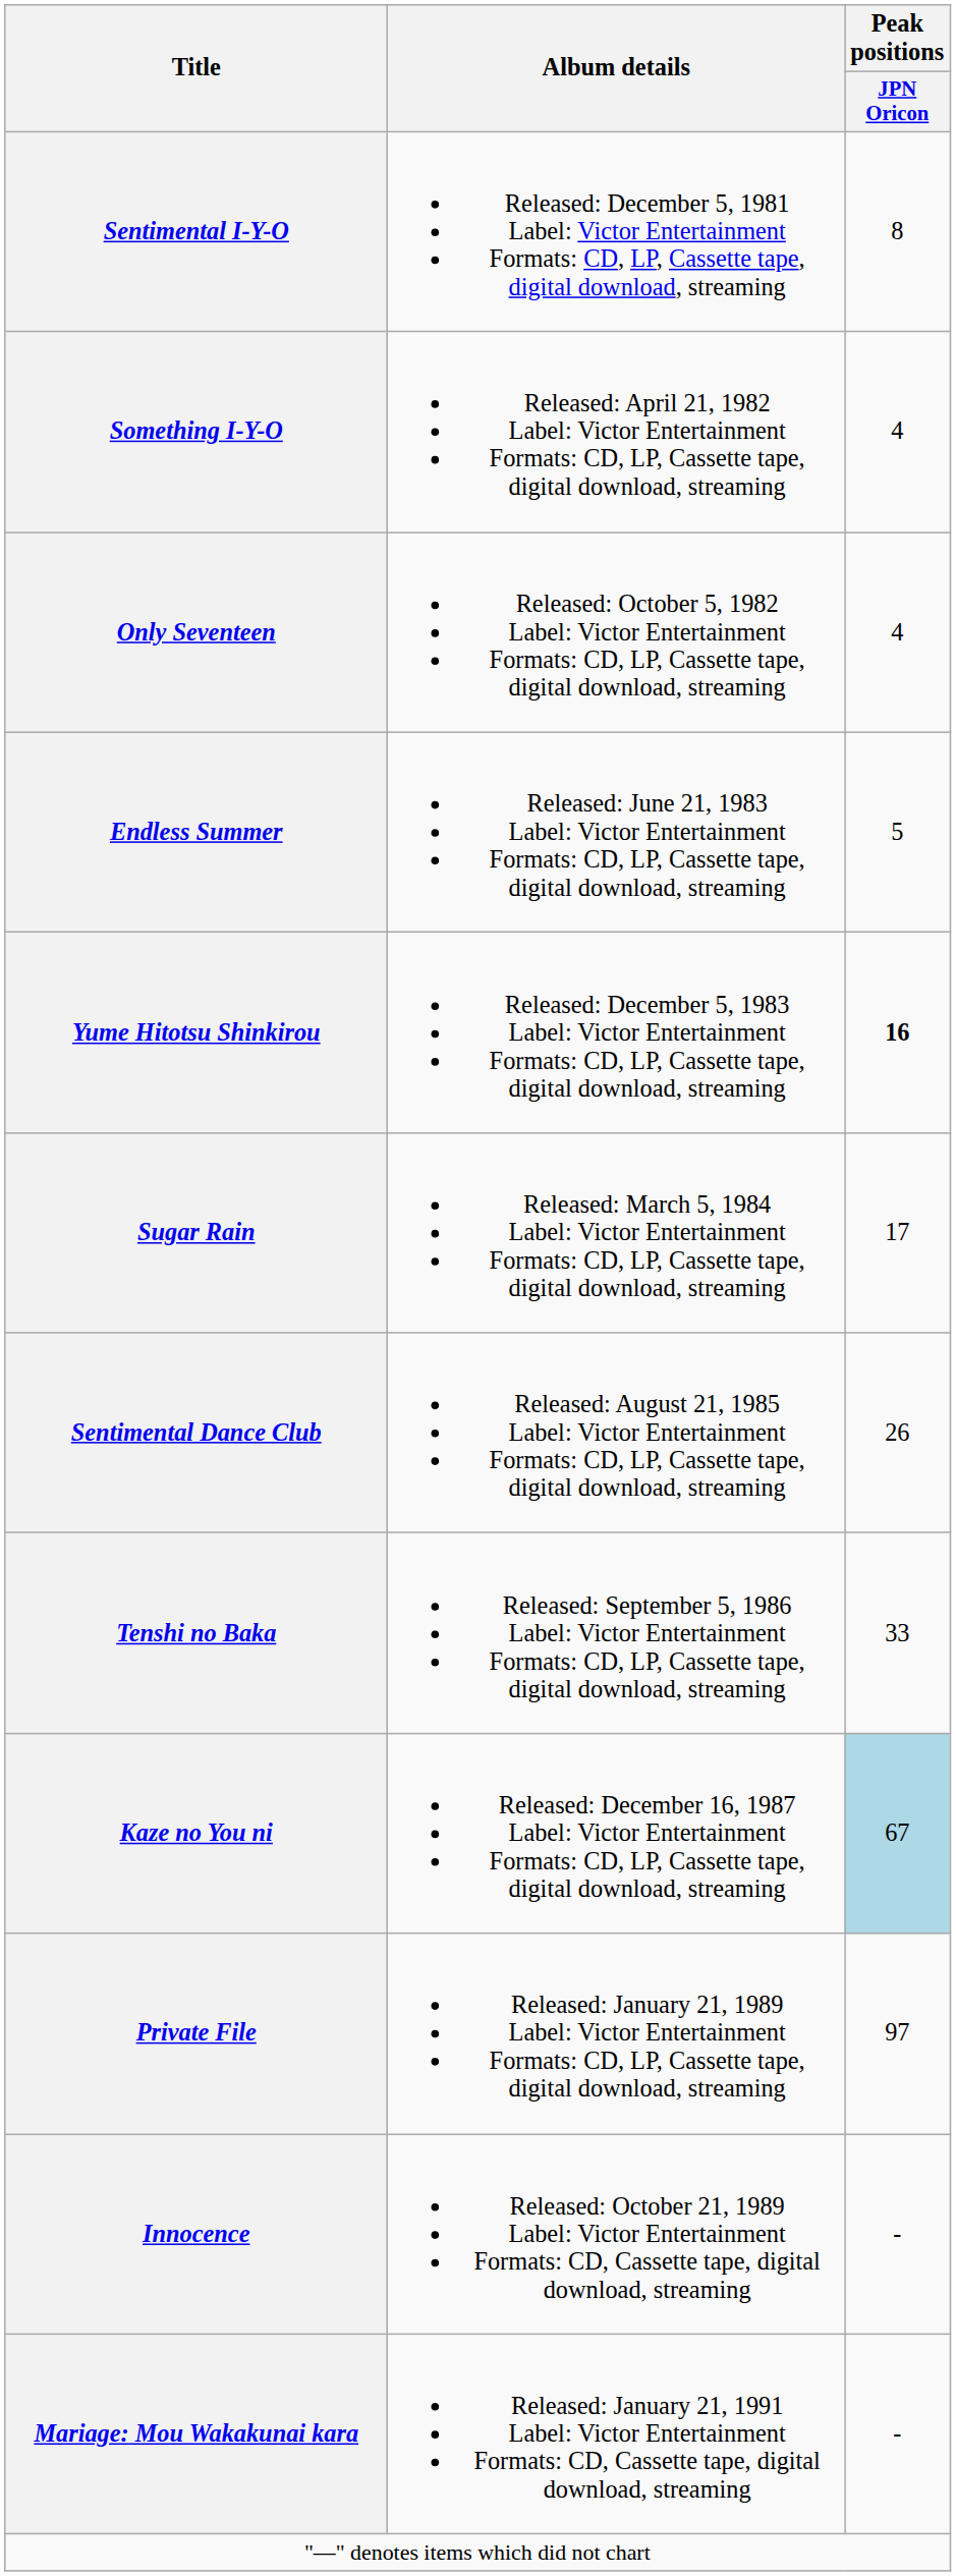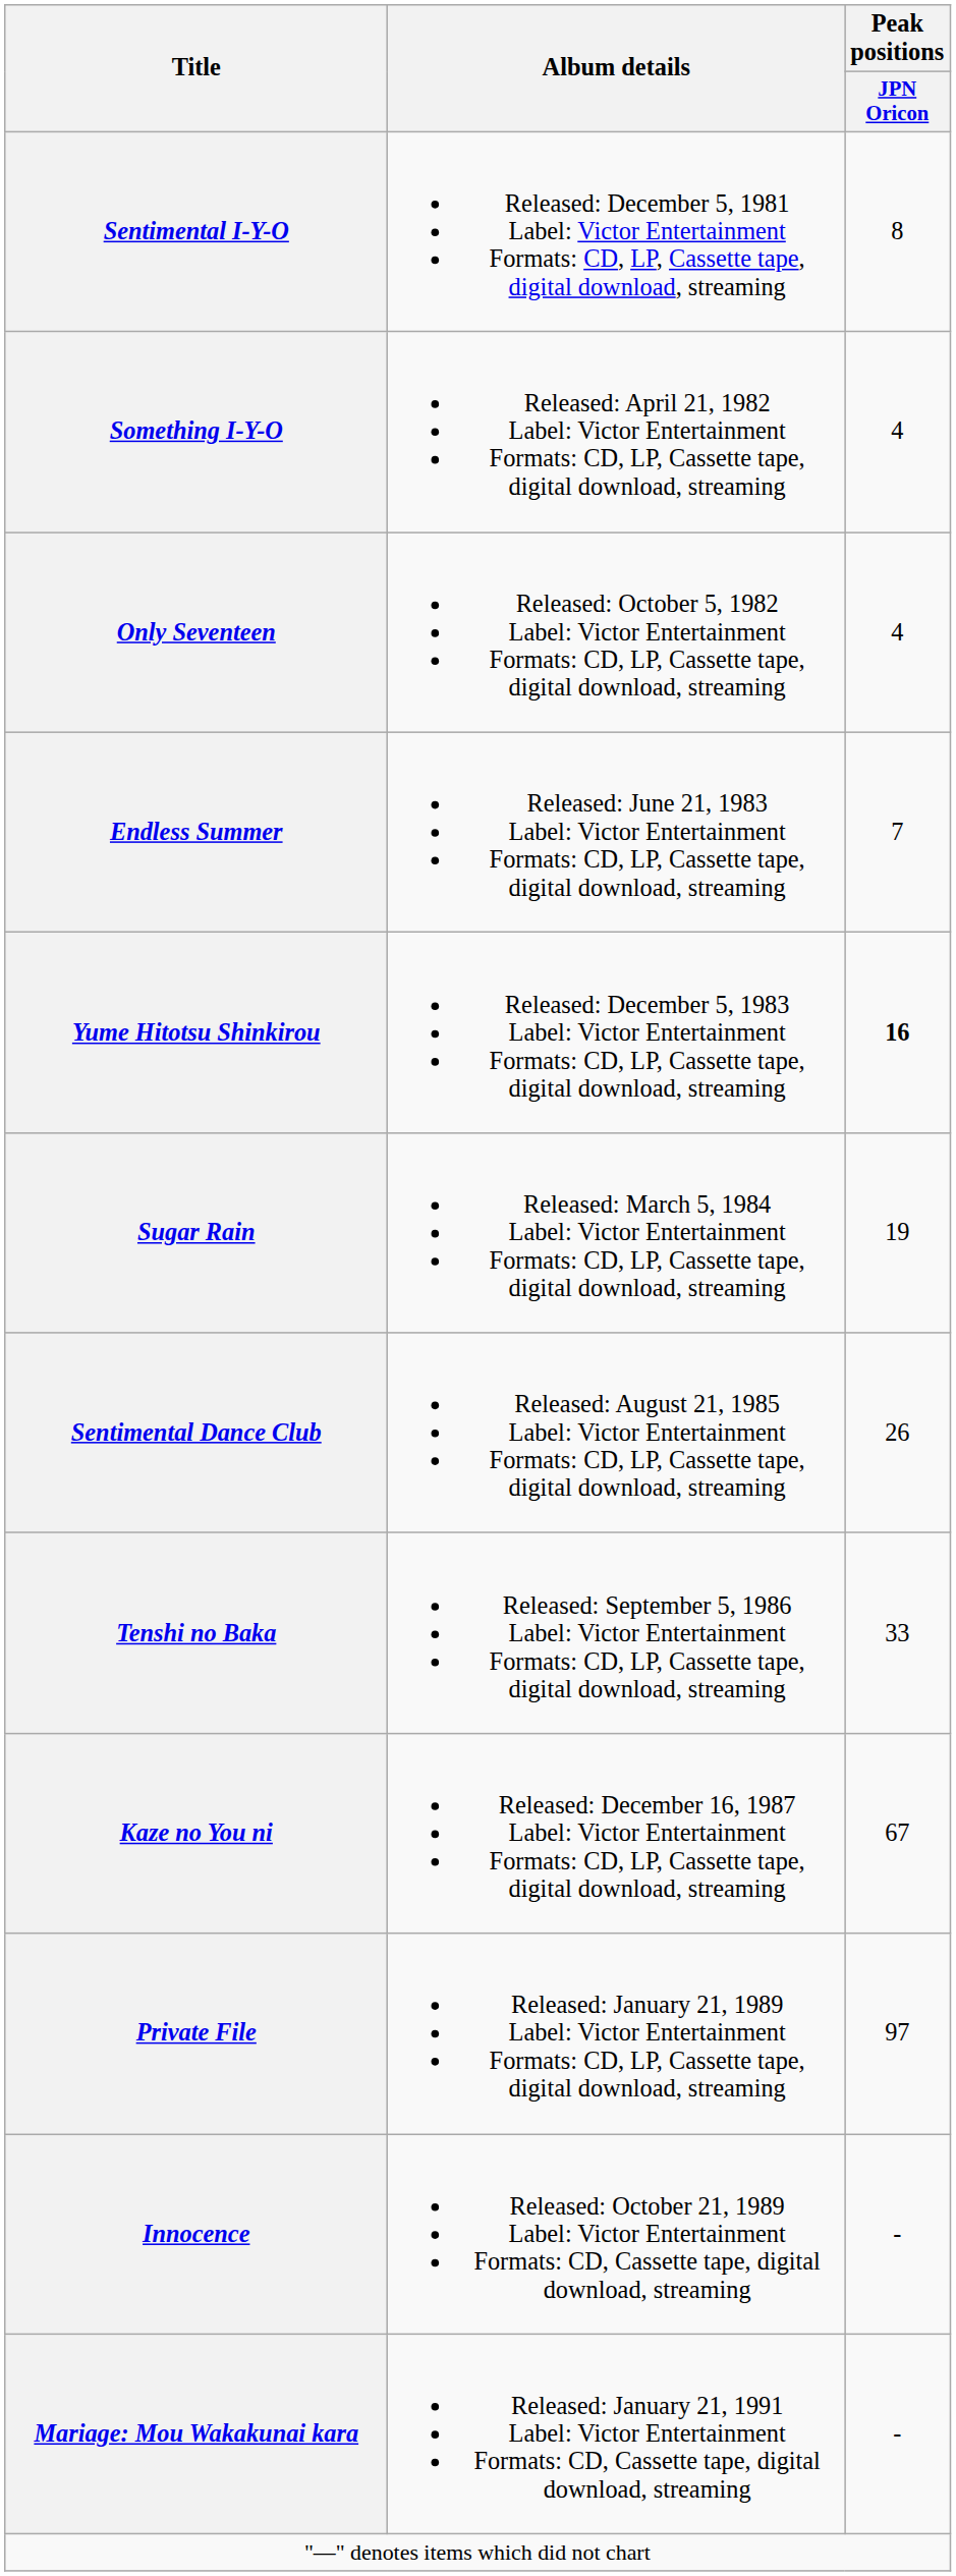 <table class="wikitable plainrowheaders" style="text-align:center;">
 <tr>
 <th style="width:15em;" rowspan="2">Title</th>
 <th style="width:18em;" rowspan="2">Album details</th>
 <th colspan="1">Peak positions</th>
 </tr>
 <tr>
 <th style="width:3em;font-size:85%"><a href='#'>JPN<br>Oricon</a><br></th>
 </tr>
 <tr>
 <th scope="row"><em><a href='#'>Sentimental I-Y-O</a></em></th>
 <td><br><ul><li>Released: December 5, 1981</li><li>Label: <a href='#'>Victor Entertainment</a></li><li>Formats: <a href='#'>CD</a>, <a href='#'>LP</a>, <a href='#'>Cassette tape</a>, <a href='#'>digital download</a>, streaming</li></ul></td>
 <td>8</td>
 </tr>
 <tr>
 <th scope="row"><em><a href='#'>Something I-Y-O</a></em></th>
 <td><br><ul><li>Released: April 21, 1982</li><li>Label: Victor Entertainment</li><li>Formats: CD, LP, Cassette tape, digital download, streaming</li></ul></td>
 <td>4</td>
 </tr>
 <tr>
 <th scope="row"><em><a href='#'>Only Seventeen</a></em></th>
 <td><br><ul><li>Released: October 5, 1982</li><li>Label: Victor Entertainment</li><li>Formats: CD, LP, Cassette tape, digital download, streaming</li></ul></td>
 <td>4</td>
 </tr>
 <tr>
 <th scope="row"><em><a href='#'>Endless Summer</a></em></th>
 <td><br><ul><li>Released: June 21, 1983</li><li>Label: Victor Entertainment</li><li>Formats: CD, LP, Cassette tape, digital download, streaming</li></ul></td>
-<td>5</td>
+<td>7</td>
 </tr>
 <tr>
 <th scope="row"><em><a href='#'>Yume Hitotsu Shinkirou</a></em></th>
 <td><br><ul><li>Released: December 5, 1983</li><li>Label: Victor Entertainment</li><li>Formats: CD, LP, Cassette tape, digital download, streaming</li></ul></td>
 <td><strong>16</strong></td>
 </tr>
 <tr>
 <th scope="row"><em><a href='#'>Sugar Rain</a></em></th>
 <td><br><ul><li>Released: March 5, 1984</li><li>Label: Victor Entertainment</li><li>Formats: CD, LP, Cassette tape, digital download, streaming</li></ul></td>
-<td>17</td>
+<td>19</td>
 </tr>
 <tr>
 <th scope="row"><em><a href='#'>Sentimental Dance Club</a></em></th>
 <td><br><ul><li>Released: August 21, 1985</li><li>Label: Victor Entertainment</li><li>Formats: CD, LP, Cassette tape, digital download, streaming</li></ul></td>
 <td>26</td>
 </tr>
 <tr>
 <th scope="row"><em><a href='#'>Tenshi no Baka</a></em></th>
 <td><br><ul><li>Released: September 5, 1986</li><li>Label: Victor Entertainment</li><li>Formats: CD, LP, Cassette tape, digital download, streaming</li></ul></td>
 <td>33</td>
 </tr>
 <tr>
 <th scope="row"><em><a href='#'>Kaze no You ni</a></em></th>
 <td><br><ul><li>Released: December 16, 1987</li><li>Label: Victor Entertainment</li><li>Formats: CD, LP, Cassette tape, digital download, streaming</li></ul></td>
-<td style="background: lightblue;">67</td>
+<td>67</td>
 </tr>
 <tr>
 <th scope="row"><em><a href='#'>Private File</a></em></th>
 <td><br><ul><li>Released: January 21, 1989</li><li>Label: Victor Entertainment</li><li>Formats: CD, LP, Cassette tape, digital download, streaming</li></ul></td>
 <td>97</td>
 </tr>
 <tr>
 <th scope="row"><em><a href='#'>Innocence</a></em></th>
 <td><br><ul><li>Released: October 21, 1989</li><li>Label: Victor Entertainment</li><li>Formats: CD, Cassette tape, digital download, streaming</li></ul></td>
 <td>-</td>
 </tr>
 <tr>
 <th scope="row"><em><a href='#'>Mariage: Mou Wakakunai kara</a></em></th>
 <td><br><ul><li>Released: January 21, 1991</li><li>Label: Victor Entertainment</li><li>Formats: CD, Cassette tape, digital download, streaming</li></ul></td>
 <td>-</td>
 </tr>
 <tr>
 <td colspan="11" align="center" style="font-size:90%;">"—" denotes items which did not chart</td>
 </tr>
 </table>
